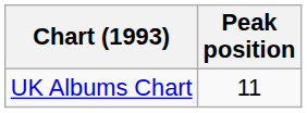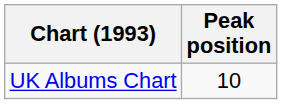 <table class="wikitable">
 <tr>
 <th>Chart (1993)</th>
 <th>Peak<br>position</th>
 </tr>
 <tr>
 <td><a href='#'>UK Albums Chart</a></td>
-<td style="text-align:center;">11</td>
+<td style="text-align:center;">10</td>
 </tr>
 </table>
